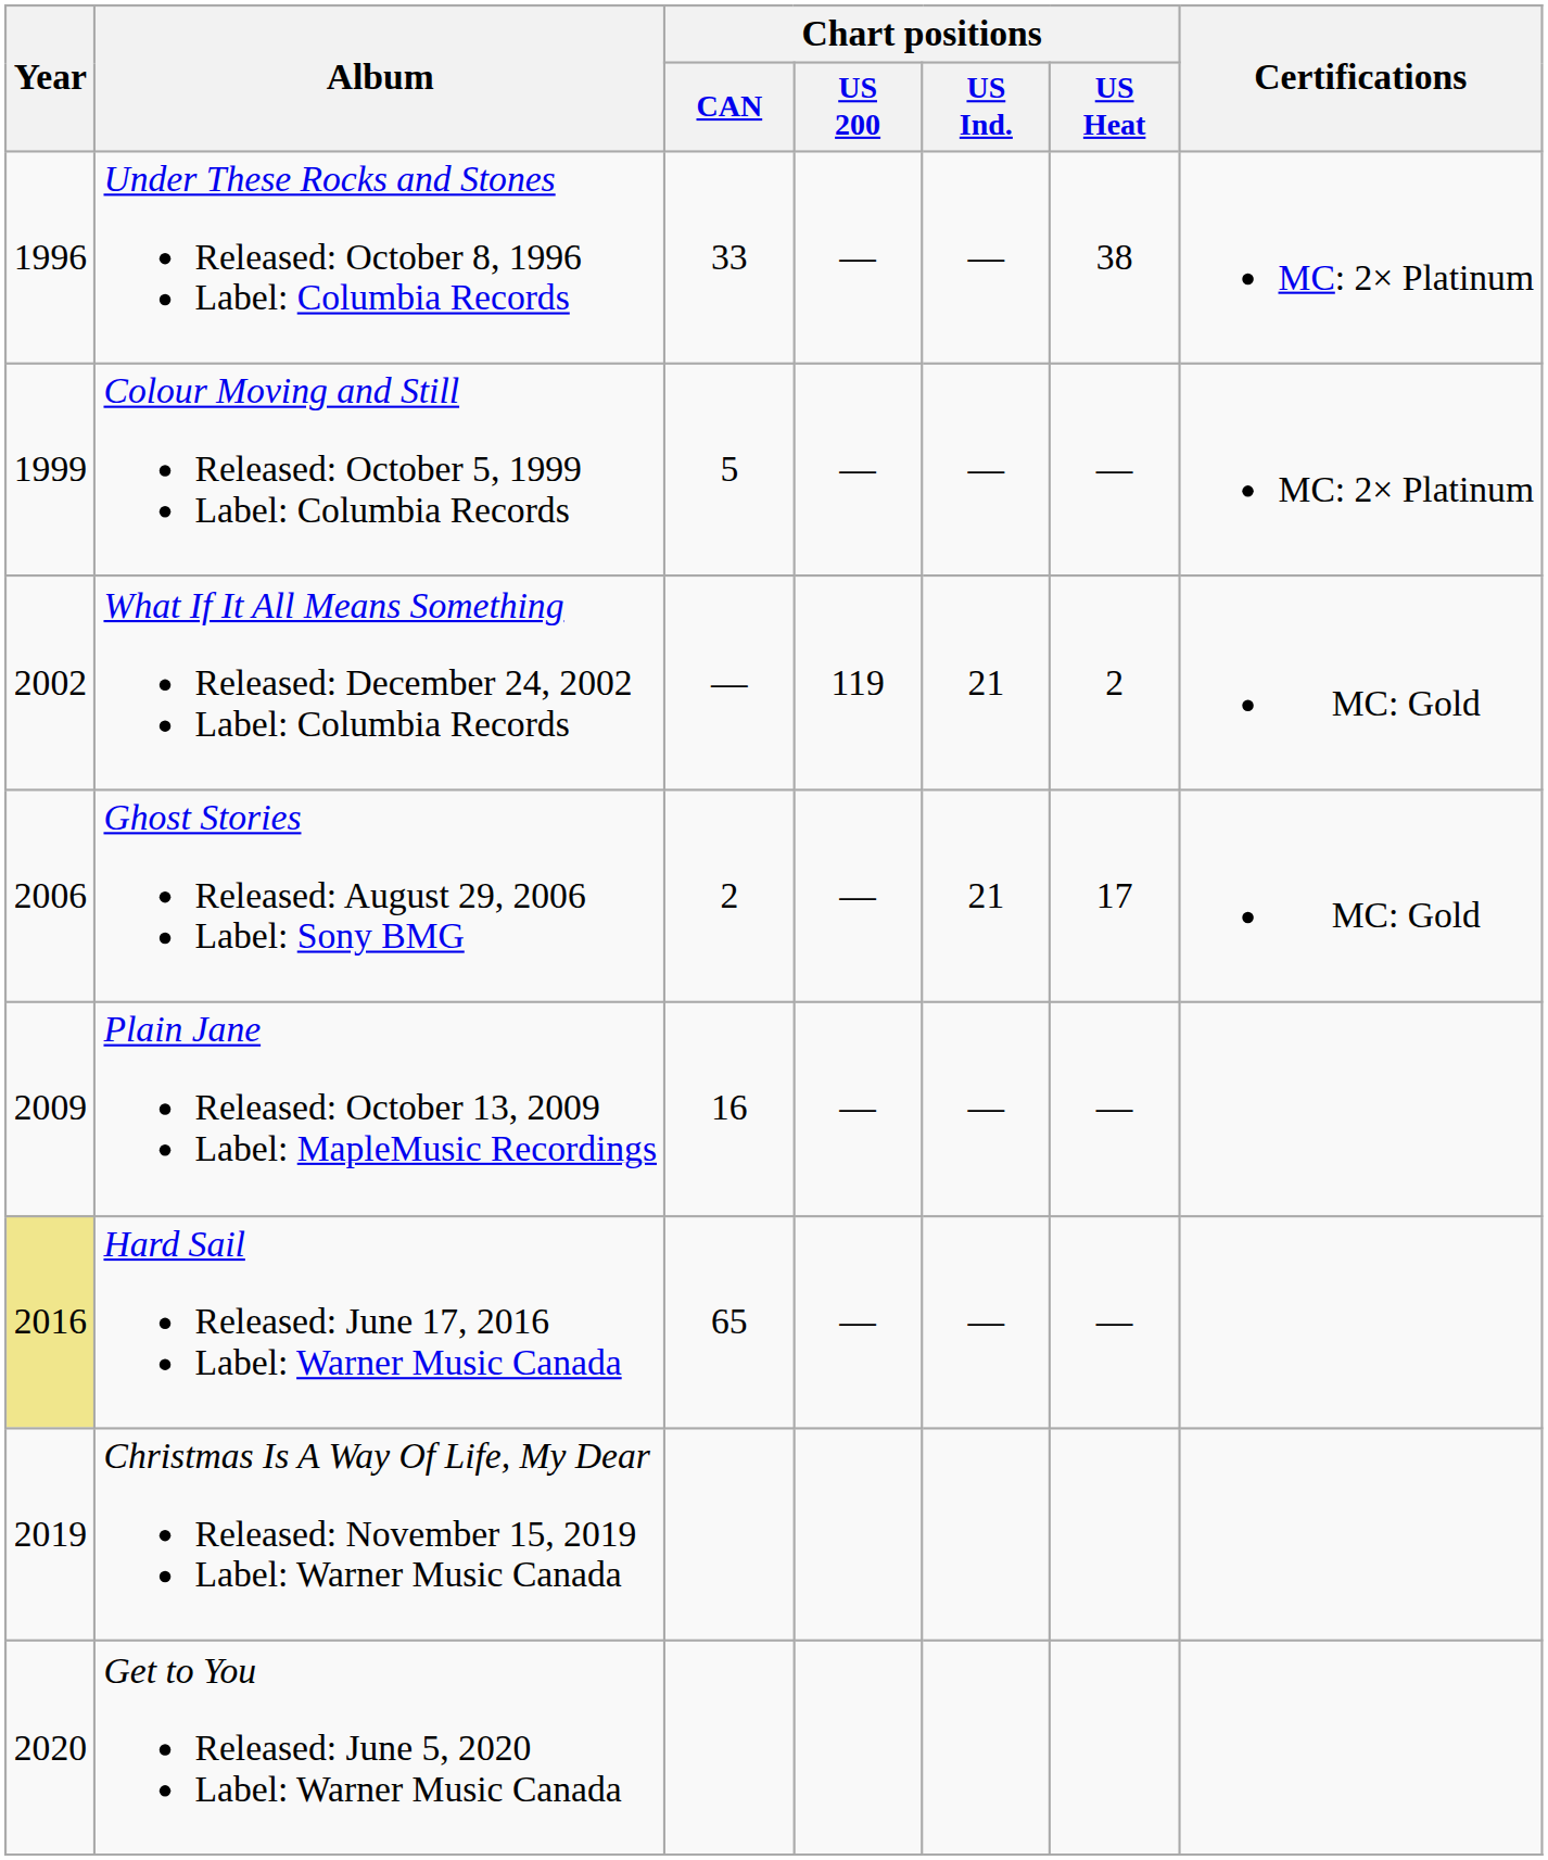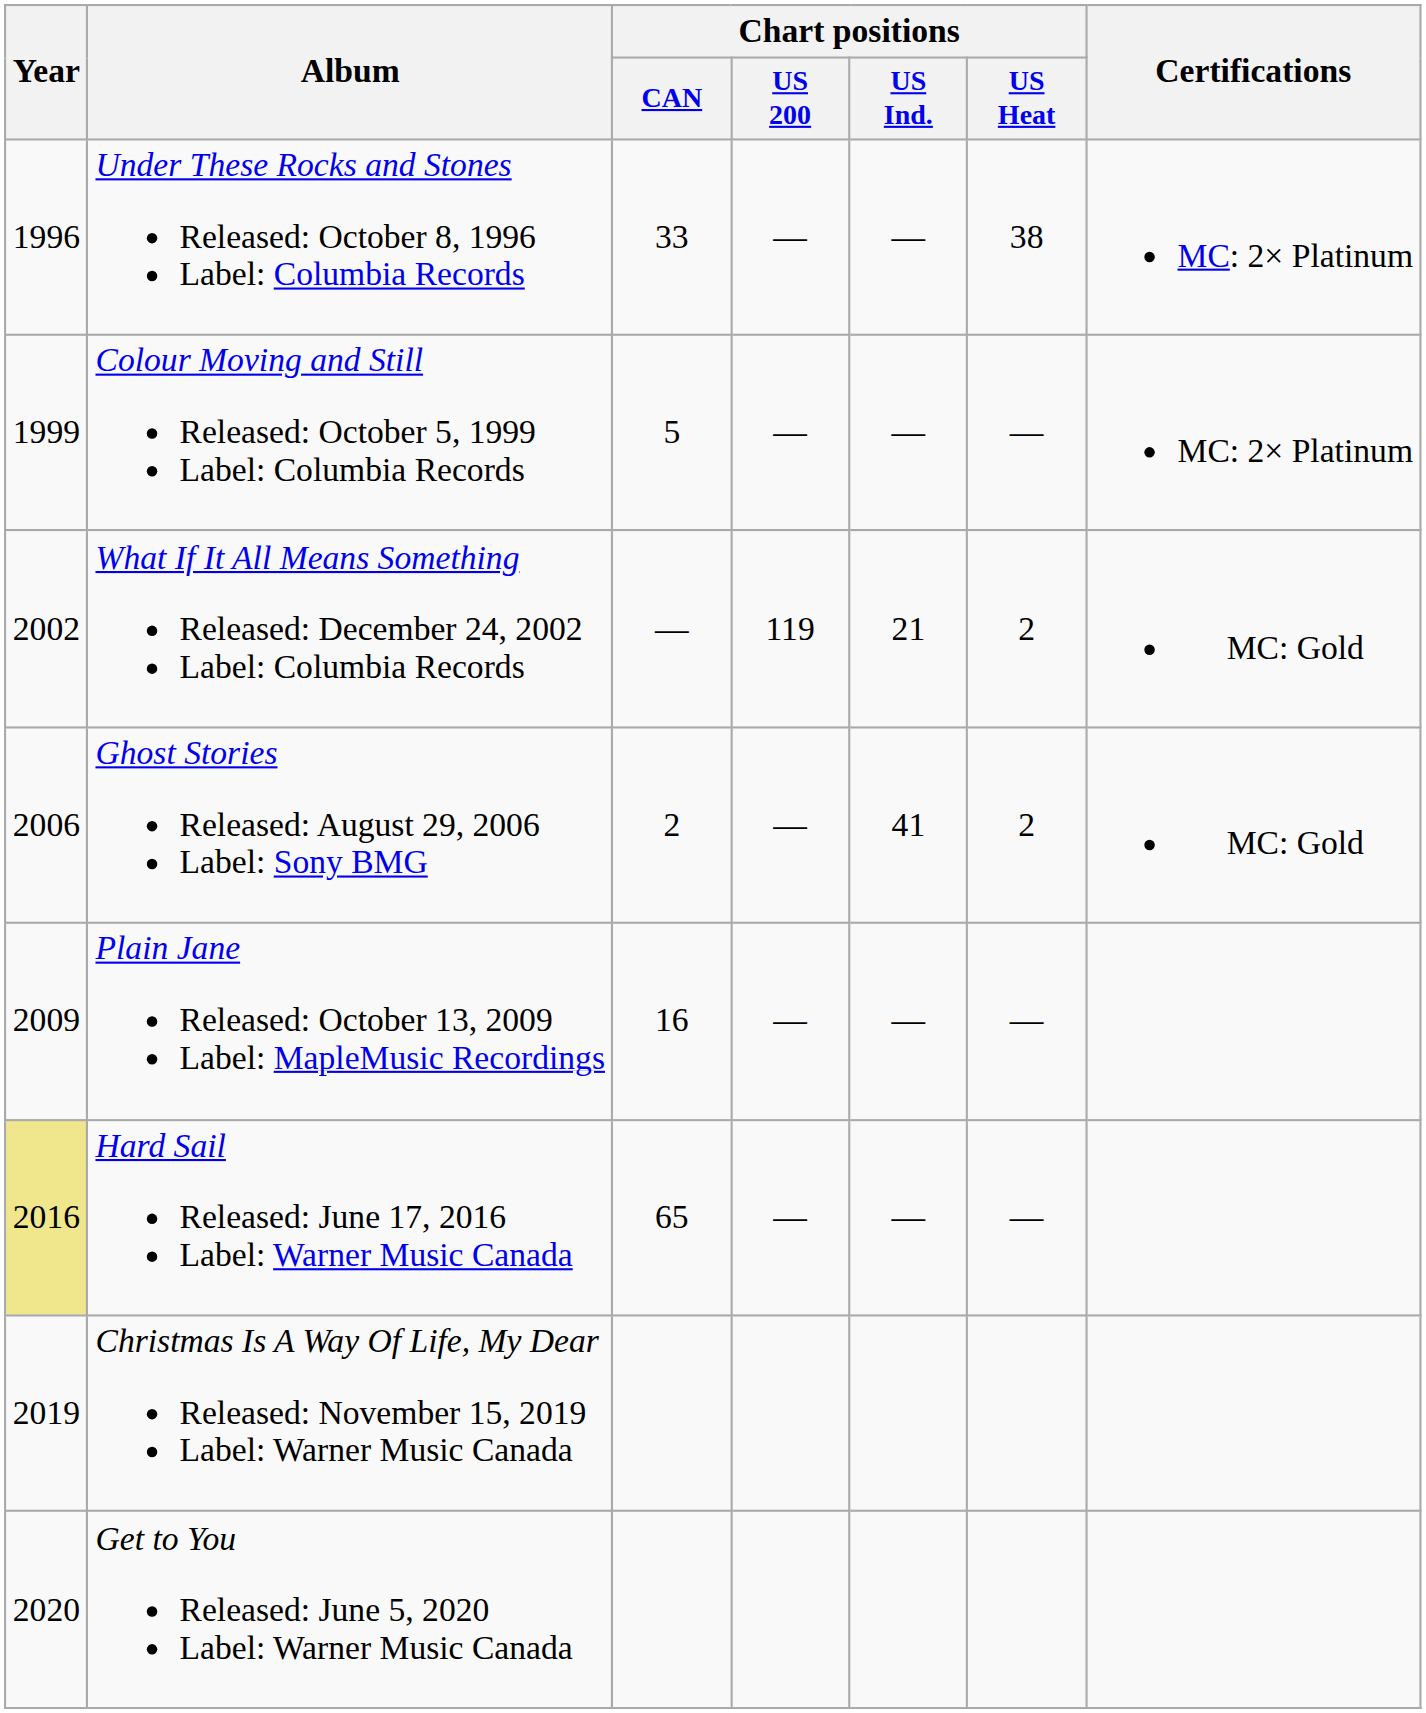 <table class=wikitable style="text-align:center;">
 <tr>
 <th rowspan=2>Year</th>
 <th rowspan=2>Album</th>
 <th colspan=4>Chart positions</th>
 <th rowspan=2>Certifications</th>
 </tr>
 <tr style=font-size:smaller;>
 <th width=50><a href='#'>CAN</a></th>
 <th width=50><a href='#'>US<br>200</a></th>
 <th width=50><a href='#'>US<br>Ind.</a></th>
 <th width=50><a href='#'>US<br>Heat</a></th>
 </tr>
 <tr>
 <td>1996</td>
 <td align=left><em><a href='#'>Under These Rocks and Stones</a></em><br><ul><li>Released: October 8, 1996</li><li>Label: <a href='#'>Columbia Records</a></li></ul></td>
 <td>33</td>
 <td>—</td>
 <td>—</td>
 <td>38</td>
 <td><br><ul><li><a href='#'>MC</a>: 2× Platinum</li></ul></td>
 </tr>
 <tr>
 <td>1999</td>
 <td align=left><em><a href='#'>Colour Moving and Still</a></em><br><ul><li>Released: October 5, 1999</li><li>Label: Columbia Records</li></ul></td>
 <td>5</td>
 <td>—</td>
 <td>—</td>
 <td>—</td>
 <td><br><ul><li>MC: 2× Platinum</li></ul></td>
 </tr>
 <tr>
 <td>2002</td>
 <td align=left><em><a href='#'>What If It All Means Something</a></em><br><ul><li>Released: December 24, 2002</li><li>Label: Columbia Records</li></ul></td>
 <td>—</td>
 <td>119</td>
 <td>21</td>
 <td>2</td>
 <td><br><ul><li>MC: Gold</li></ul></td>
 </tr>
 <tr>
 <td>2006</td>
 <td align=left><em><a href='#'>Ghost Stories</a></em><br><ul><li>Released: August 29, 2006</li><li>Label: <a href='#'>Sony BMG</a></li></ul></td>
 <td>2</td>
 <td>—</td>
-<td>21</td>
-<td>17</td>
+<td>41</td>
+<td>2</td>
 <td><br><ul><li>MC: Gold</li></ul></td>
 </tr>
 <tr>
 <td>2009</td>
 <td align=left><em><a href='#'>Plain Jane</a></em><br><ul><li>Released: October 13, 2009</li><li>Label: <a href='#'>MapleMusic Recordings</a></li></ul></td>
 <td>16</td>
 <td>—</td>
 <td>—</td>
 <td>—</td>
 <td></td>
 </tr>
 <tr>
 <td style="background: khaki;">2016</td>
 <td align=left><em><a href='#'>Hard Sail</a></em><br><ul><li>Released: June 17, 2016</li><li>Label: <a href='#'>Warner Music Canada</a></li></ul></td>
 <td>65</td>
 <td>—</td>
 <td>—</td>
 <td>—</td>
 <td></td>
 </tr>
 <tr>
 <td>2019</td>
 <td align=left><em>Christmas Is A Way Of Life, My Dear</em><br><ul><li>Released: November 15, 2019</li><li>Label: Warner Music Canada</li></ul></td>
 <td></td>
 <td></td>
 <td></td>
 <td></td>
 <td></td>
 </tr>
 <tr>
 <td>2020</td>
 <td align=left><em>Get to You</em><br><ul><li>Released: June 5, 2020</li><li>Label: Warner Music Canada</li></ul></td>
 <td></td>
 <td></td>
 <td></td>
 <td></td>
 <td></td>
 </tr>
 <tr>
 </tr>
 </table>
